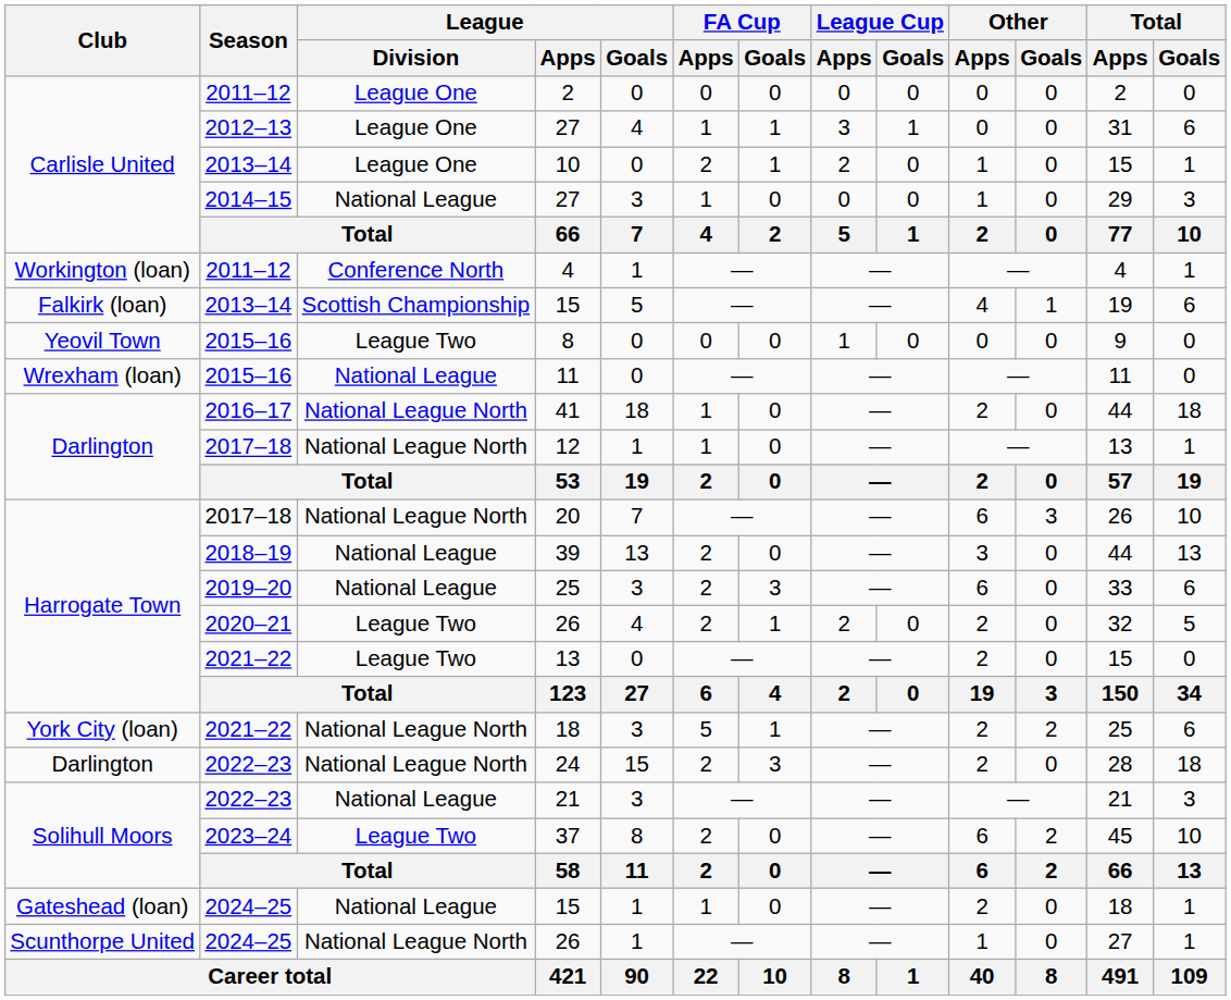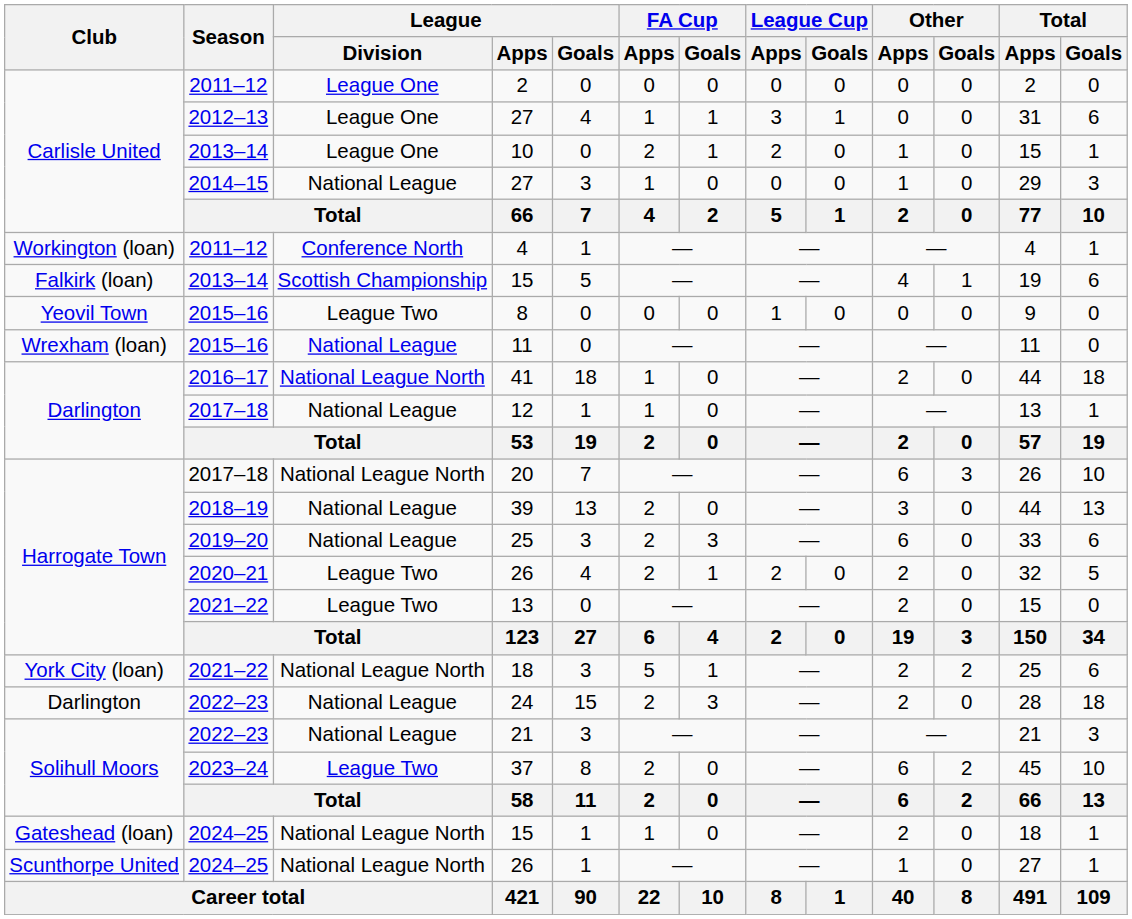 <table class=wikitable style=text-align:center>
 <tr>
 <th rowspan=2>Club</th>
 <th rowspan=2>Season</th>
 <th colspan=3>League</th>
 <th colspan=2><a href='#'>FA Cup</a></th>
 <th colspan=2><a href='#'>League Cup</a></th>
 <th colspan=2>Other</th>
 <th colspan=2>Total</th>
 </tr>
 <tr>
 <th>Division</th>
 <th>Apps</th>
 <th>Goals</th>
 <th>Apps</th>
 <th>Goals</th>
 <th>Apps</th>
 <th>Goals</th>
 <th>Apps</th>
 <th>Goals</th>
 <th>Apps</th>
 <th>Goals</th>
 </tr>
 <tr>
 <td rowspan=5><a href='#'>Carlisle United</a></td>
 <td><a href='#'>2011–12</a></td>
 <td><a href='#'>League One</a></td>
 <td>2</td>
 <td>0</td>
 <td>0</td>
 <td>0</td>
 <td>0</td>
 <td>0</td>
 <td>0</td>
 <td>0</td>
 <td>2</td>
 <td>0</td>
 </tr>
 <tr>
 <td><a href='#'>2012–13</a></td>
 <td>League One</td>
 <td>27</td>
 <td>4</td>
 <td>1</td>
 <td>1</td>
 <td>3</td>
 <td>1</td>
 <td>0</td>
 <td>0</td>
 <td>31</td>
 <td>6</td>
 </tr>
 <tr>
 <td><a href='#'>2013–14</a></td>
 <td>League One</td>
 <td>10</td>
 <td>0</td>
 <td>2</td>
 <td>1</td>
 <td>2</td>
 <td>0</td>
 <td>1</td>
 <td>0</td>
 <td>15</td>
 <td>1</td>
 </tr>
 <tr>
 <td><a href='#'>2014–15</a></td>
 <td>National League</td>
 <td>27</td>
 <td>3</td>
 <td>1</td>
 <td>0</td>
 <td>0</td>
 <td>0</td>
 <td>1</td>
 <td>0</td>
 <td>29</td>
 <td>3</td>
 </tr>
 <tr>
 <th colspan=2>Total</th>
 <th>66</th>
 <th>7</th>
 <th>4</th>
 <th>2</th>
 <th>5</th>
 <th>1</th>
 <th>2</th>
 <th>0</th>
 <th>77</th>
 <th>10</th>
 </tr>
 <tr>
 <td><a href='#'>Workington</a> (loan)</td>
 <td><a href='#'>2011–12</a></td>
 <td><a href='#'>Conference North</a></td>
 <td>4</td>
 <td>1</td>
 <td colspan=2>—</td>
 <td colspan=2>—</td>
 <td colspan=2>—</td>
 <td>4</td>
 <td>1</td>
 </tr>
 <tr>
 <td><a href='#'>Falkirk</a> (loan)</td>
 <td><a href='#'>2013–14</a></td>
 <td><a href='#'>Scottish Championship</a></td>
 <td>15</td>
 <td>5</td>
 <td colspan=2>—</td>
 <td colspan=2>—</td>
 <td>4</td>
 <td>1</td>
 <td>19</td>
 <td>6</td>
 </tr>
 <tr>
 <td><a href='#'>Yeovil Town</a></td>
 <td><a href='#'>2015–16</a></td>
 <td>League Two</td>
 <td>8</td>
 <td>0</td>
 <td>0</td>
 <td>0</td>
 <td>1</td>
 <td>0</td>
 <td>0</td>
 <td>0</td>
 <td>9</td>
 <td>0</td>
 </tr>
 <tr>
 <td><a href='#'>Wrexham</a> (loan)</td>
 <td><a href='#'>2015–16</a></td>
 <td><a href='#'>National League</a></td>
 <td>11</td>
 <td>0</td>
 <td colspan=2>—</td>
 <td colspan=2>—</td>
 <td colspan=2>—</td>
 <td>11</td>
 <td>0</td>
 </tr>
 <tr>
 <td rowspan=3><a href='#'>Darlington</a></td>
 <td><a href='#'>2016–17</a></td>
 <td><a href='#'>National League North</a></td>
 <td>41</td>
 <td>18</td>
 <td>1</td>
 <td>0</td>
 <td colspan=2>—</td>
 <td>2</td>
 <td>0</td>
 <td>44</td>
 <td>18</td>
 </tr>
 <tr>
 <td><a href='#'>2017–18</a></td>
-<td>National League North</td>
+<td>National League</td>
 <td>12</td>
 <td>1</td>
 <td>1</td>
 <td>0</td>
 <td colspan=2>—</td>
 <td colspan=2>—</td>
 <td>13</td>
 <td>1</td>
 </tr>
 <tr>
 <th colspan=2>Total</th>
 <th>53</th>
 <th>19</th>
 <th>2</th>
 <th>0</th>
 <th colspan=2>—</th>
 <th>2</th>
 <th>0</th>
 <th>57</th>
 <th>19</th>
 </tr>
 <tr>
 <td rowspan=6><a href='#'>Harrogate Town</a></td>
 <td>2017–18</td>
 <td>National League North</td>
 <td>20</td>
 <td>7</td>
 <td colspan=2>—</td>
 <td colspan=2>—</td>
 <td>6</td>
 <td>3</td>
 <td>26</td>
 <td>10</td>
 </tr>
 <tr>
 <td><a href='#'>2018–19</a></td>
 <td>National League</td>
 <td>39</td>
 <td>13</td>
 <td>2</td>
 <td>0</td>
 <td colspan=2>—</td>
 <td>3</td>
 <td>0</td>
 <td>44</td>
 <td>13</td>
 </tr>
 <tr>
 <td><a href='#'>2019–20</a></td>
 <td>National League</td>
 <td>25</td>
 <td>3</td>
 <td>2</td>
 <td>3</td>
 <td colspan=2>—</td>
 <td>6</td>
 <td>0</td>
 <td>33</td>
 <td>6</td>
 </tr>
 <tr>
 <td><a href='#'>2020–21</a></td>
 <td>League Two</td>
 <td>26</td>
 <td>4</td>
 <td>2</td>
 <td>1</td>
 <td>2</td>
 <td>0</td>
 <td>2</td>
 <td>0</td>
 <td>32</td>
 <td>5</td>
 </tr>
 <tr>
 <td><a href='#'>2021–22</a></td>
 <td>League Two</td>
 <td>13</td>
 <td>0</td>
 <td colspan=2>—</td>
 <td colspan=2>—</td>
 <td>2</td>
 <td>0</td>
 <td>15</td>
 <td>0</td>
 </tr>
 <tr>
 <th colspan=2>Total</th>
 <th>123</th>
 <th>27</th>
 <th>6</th>
 <th>4</th>
 <th>2</th>
 <th>0</th>
 <th>19</th>
 <th>3</th>
 <th>150</th>
 <th>34</th>
 </tr>
 <tr>
 <td><a href='#'>York City</a> (loan)</td>
 <td><a href='#'>2021–22</a></td>
 <td>National League North</td>
 <td>18</td>
 <td>3</td>
 <td>5</td>
 <td>1</td>
 <td colspan=2>—</td>
 <td>2</td>
 <td>2</td>
 <td>25</td>
 <td>6</td>
 </tr>
 <tr>
 <td>Darlington</td>
 <td><a href='#'>2022–23</a></td>
-<td>National League North</td>
+<td>National League</td>
 <td>24</td>
 <td>15</td>
 <td>2</td>
 <td>3</td>
 <td colspan=2>—</td>
 <td>2</td>
 <td>0</td>
 <td>28</td>
 <td>18</td>
 </tr>
 <tr>
 <td rowspan="3"><a href='#'>Solihull Moors</a></td>
 <td><a href='#'>2022–23</a></td>
 <td>National League</td>
 <td>21</td>
 <td>3</td>
 <td colspan=2>—</td>
 <td colspan=2>—</td>
 <td colspan=2>—</td>
 <td>21</td>
 <td>3</td>
 </tr>
 <tr>
 <td><a href='#'>2023–24</a></td>
 <td><a href='#'>League Two</a></td>
 <td>37</td>
 <td>8</td>
 <td>2</td>
 <td>0</td>
 <td colspan=2>—</td>
 <td>6</td>
 <td>2</td>
 <td>45</td>
 <td>10</td>
 </tr>
 <tr>
 <th colspan=2>Total</th>
 <th>58</th>
 <th>11</th>
 <th>2</th>
 <th>0</th>
 <th colspan=2>—</th>
 <th>6</th>
 <th>2</th>
 <th>66</th>
 <th>13</th>
 </tr>
 <tr>
 <td><a href='#'>Gateshead</a> (loan)</td>
 <td><a href='#'>2024–25</a></td>
-<td>National League</td>
+<td>National League North</td>
 <td>15</td>
 <td>1</td>
 <td>1</td>
 <td>0</td>
 <td colspan=2>—</td>
 <td>2</td>
 <td>0</td>
 <td>18</td>
 <td>1</td>
 </tr>
 <tr>
 <td><a href='#'>Scunthorpe United</a></td>
 <td><a href='#'>2024–25</a></td>
 <td>National League North</td>
 <td>26</td>
 <td>1</td>
 <td colspan=2>—</td>
 <td colspan=2>—</td>
 <td>1</td>
 <td>0</td>
 <td>27</td>
 <td>1</td>
 </tr>
 <tr>
 <th colspan=3>Career total</th>
 <th>421</th>
 <th>90</th>
 <th>22</th>
 <th>10</th>
 <th>8</th>
 <th>1</th>
 <th>40</th>
 <th>8</th>
 <th>491</th>
 <th>109</th>
 </tr>
 </table>
